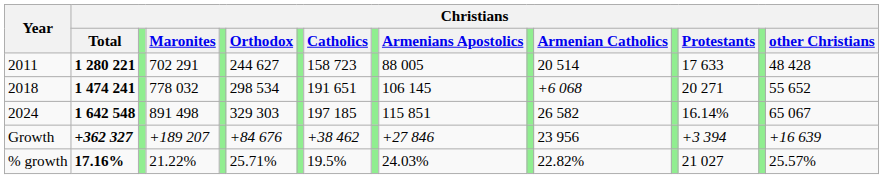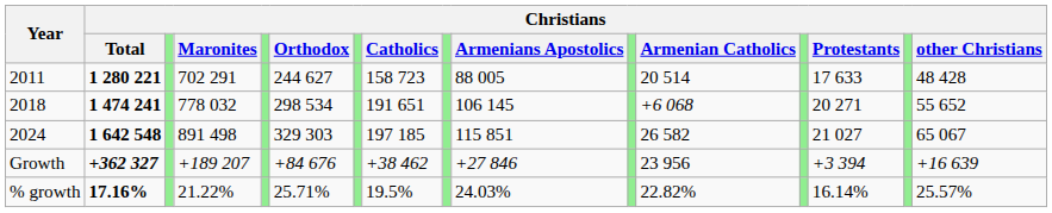 <table class="wikitable">
 <tr>
 <th rowspan="2">Year</th>
 <th colspan="16">Christians</th>
 </tr>
 <tr>
 <th>Total</th>
 <td style="background: lightgreen"></td>
 <th><a href='#'>Maronites</a></th>
 <td style="background: lightgreen"></td>
 <th><a href='#'>Orthodox</a></th>
 <td style="background: lightgreen"></td>
 <th><a href='#'>Catholics</a></th>
 <td style="background: lightgreen"></td>
 <th><a href='#'>Armenians Apostolics</a></th>
 <td style="background: lightgreen"></td>
 <th><a href='#'>Armenian Catholics</a></th>
 <td style="background: lightgreen"></td>
 <th><a href='#'>Protestants</a></th>
 <td style="background: lightgreen"></td>
 <th><a href='#'>other Christians</a></th>
 </tr>
 <tr>
 <td>2011</td>
 <td><strong>1 280 221</strong></td>
 <td style="background: lightgreen"></td>
 <td>702 291</td>
 <td style="background: lightgreen"></td>
 <td>244 627</td>
 <td style="background: lightgreen"></td>
 <td>158 723</td>
 <td style="background: lightgreen"></td>
 <td>88 005</td>
 <td style="background: lightgreen"></td>
 <td>20 514</td>
 <td style="background: lightgreen"></td>
 <td>17 633</td>
 <td style="background: lightgreen"></td>
 <td>48 428</td>
 </tr>
 <tr>
 <td>2018</td>
 <td><strong>1 474 241</strong></td>
 <td style="background: lightgreen"></td>
 <td>778 032</td>
 <td style="background: lightgreen"></td>
 <td>298 534</td>
 <td style="background: lightgreen"></td>
 <td>191 651</td>
 <td style="background: lightgreen"></td>
 <td>106 145</td>
 <td style="background: lightgreen"></td>
 <td><em>+6 068</em></td>
 <td style="background: lightgreen"></td>
 <td>20 271</td>
 <td style="background: lightgreen"></td>
 <td>55 652</td>
 </tr>
 <tr>
 <td>2024</td>
 <td><strong>1 642 548</strong></td>
 <td style="background: lightgreen"></td>
 <td>891 498</td>
 <td style="background: lightgreen"></td>
 <td>329 303</td>
 <td style="background: lightgreen"></td>
 <td>197 185</td>
 <td style="background: lightgreen"></td>
 <td>115 851</td>
 <td style="background: lightgreen"></td>
 <td>26 582</td>
 <td style="background: lightgreen"></td>
-<td>16.14%</td>
+<td>21 027</td>
 <td style="background: lightgreen"></td>
 <td>65 067</td>
 </tr>
 <tr>
 <td>Growth</td>
 <td><strong><em>+362 327</em></strong></td>
 <td style="background: lightgreen"></td>
 <td><em>+189 207</em></td>
 <td style="background: lightgreen"></td>
 <td><em>+84 676</em></td>
 <td style="background: lightgreen"></td>
 <td><em>+38 462</em></td>
 <td style="background: lightgreen"></td>
 <td><em>+27 846</em></td>
 <td style="background: lightgreen"></td>
 <td>23 956</td>
 <td style="background: lightgreen"></td>
 <td><em>+3 394</em></td>
 <td style="background: lightgreen"></td>
 <td><em>+16 639</em></td>
 </tr>
 <tr>
 <td>% growth</td>
 <td><strong>17.16%</strong></td>
 <td style="background: lightgreen"></td>
 <td>21.22%</td>
 <td style="background: lightgreen"></td>
 <td>25.71%</td>
 <td style="background: lightgreen"></td>
 <td>19.5%</td>
 <td style="background: lightgreen"></td>
 <td>24.03%</td>
 <td style="background: lightgreen"></td>
 <td>22.82%</td>
 <td style="background: lightgreen"></td>
-<td>21 027</td>
+<td>16.14%</td>
 <td style="background: lightgreen"></td>
 <td>25.57%</td>
 </tr>
 </table>
